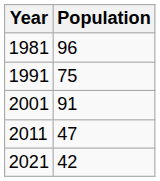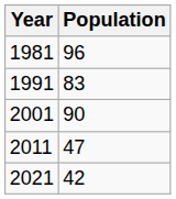 <table class="wikitable">
 <tr>
 <th>Year</th>
 <th>Population</th>
 </tr>
 <tr>
 <td>1981</td>
 <td>96</td>
 </tr>
 <tr>
 <td>1991</td>
-<td>75</td>
+<td>83</td>
 </tr>
 <tr>
 <td>2001</td>
-<td>91</td>
+<td>90</td>
 </tr>
 <tr>
 <td>2011</td>
 <td>47</td>
 </tr>
 <tr>
 <td>2021</td>
 <td>42</td>
 </tr>
 </table>
